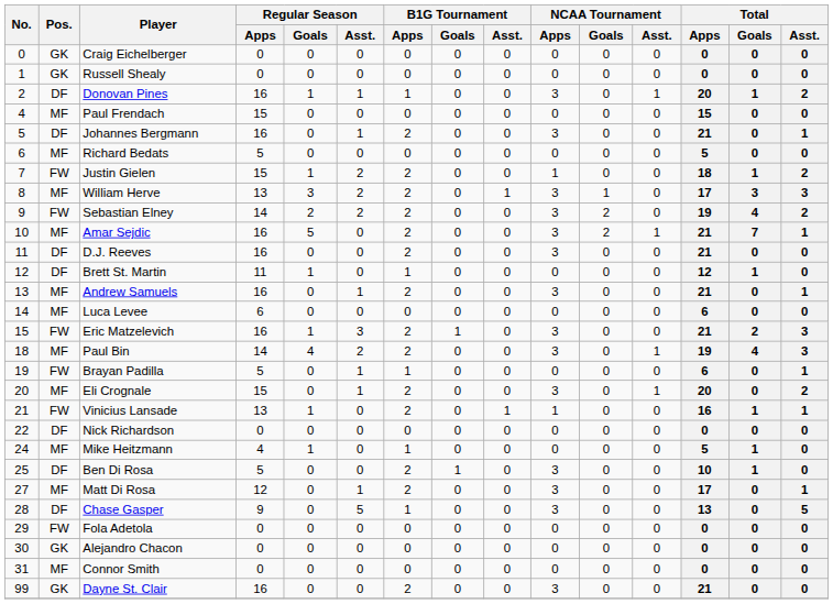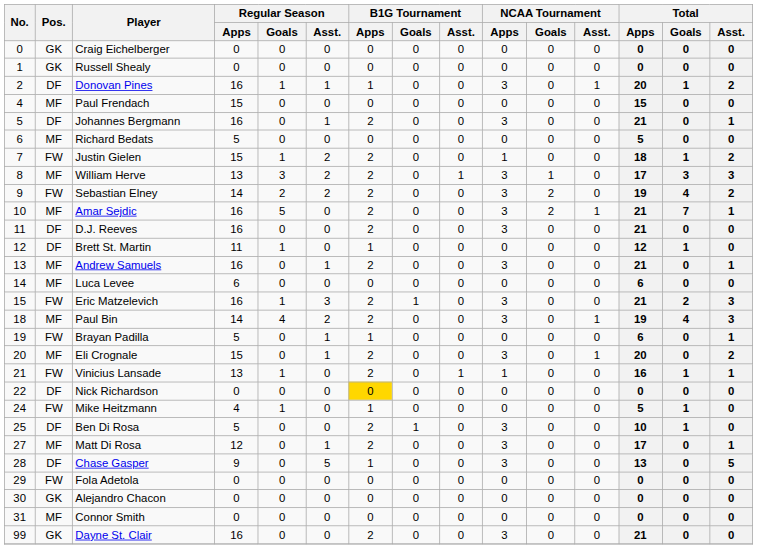 <table class="wikitable" style="text-align:center; font-size:90%; width:75%;">
 <tr>
 <th rowspan=2>No.</th>
 <th rowspan=2>Pos.</th>
 <th rowspan=2>Player</th>
 <th colspan="3">Regular Season</th>
 <th colspan="3">B1G Tournament</th>
 <th colspan="3">NCAA Tournament</th>
 <th colspan="3">Total</th>
 </tr>
 <tr>
 <th>Apps</th>
 <th>Goals</th>
 <th>Asst.</th>
 <th>Apps</th>
 <th>Goals</th>
 <th>Asst.</th>
 <th>Apps</th>
 <th>Goals</th>
 <th>Asst.</th>
 <th>Apps</th>
 <th>Goals</th>
 <th>Asst.</th>
 </tr>
 <tr>
 <td>0</td>
 <td>GK</td>
 <td align="left"> Craig Eichelberger</td>
 <td>0</td>
 <td>0</td>
 <td>0</td>
 <td>0</td>
 <td>0</td>
 <td>0</td>
 <td>0</td>
 <td>0</td>
 <td>0</td>
 <th>0</th>
 <th>0</th>
 <th>0</th>
 </tr>
 <tr>
 <td>1</td>
 <td>GK</td>
 <td align="left"> Russell Shealy</td>
 <td>0</td>
 <td>0</td>
 <td>0</td>
 <td>0</td>
 <td>0</td>
 <td>0</td>
 <td>0</td>
 <td>0</td>
 <td>0</td>
 <th>0</th>
 <th>0</th>
 <th>0</th>
 </tr>
 <tr>
 <td>2</td>
 <td>DF</td>
 <td align="left"> <a href='#'>Donovan Pines</a></td>
 <td>16</td>
 <td>1</td>
 <td>1</td>
 <td>1</td>
 <td>0</td>
 <td>0</td>
 <td>3</td>
 <td>0</td>
 <td>1</td>
 <th>20</th>
 <th>1</th>
 <th>2</th>
 </tr>
 <tr>
 <td>4</td>
 <td>MF</td>
 <td align="left"> Paul Frendach</td>
 <td>15</td>
 <td>0</td>
 <td>0</td>
 <td>0</td>
 <td>0</td>
 <td>0</td>
 <td>0</td>
 <td>0</td>
 <td>0</td>
 <th>15</th>
 <th>0</th>
 <th>0</th>
 </tr>
 <tr>
 <td>5</td>
 <td>DF</td>
 <td align="left"> Johannes Bergmann</td>
 <td>16</td>
 <td>0</td>
 <td>1</td>
 <td>2</td>
 <td>0</td>
 <td>0</td>
 <td>3</td>
 <td>0</td>
 <td>0</td>
 <th>21</th>
 <th>0</th>
 <th>1</th>
 </tr>
 <tr>
 <td>6</td>
 <td>MF</td>
 <td align="left"> Richard Bedats</td>
 <td>5</td>
 <td>0</td>
 <td>0</td>
 <td>0</td>
 <td>0</td>
 <td>0</td>
 <td>0</td>
 <td>0</td>
 <td>0</td>
 <th>5</th>
 <th>0</th>
 <th>0</th>
 </tr>
 <tr>
 <td>7</td>
 <td>FW</td>
 <td align="left"> Justin Gielen</td>
 <td>15</td>
 <td>1</td>
 <td>2</td>
 <td>2</td>
 <td>0</td>
 <td>0</td>
 <td>1</td>
 <td>0</td>
 <td>0</td>
 <th>18</th>
 <th>1</th>
 <th>2</th>
 </tr>
 <tr>
 <td>8</td>
 <td>MF</td>
 <td align="left"> William Herve</td>
 <td>13</td>
 <td>3</td>
 <td>2</td>
 <td>2</td>
 <td>0</td>
 <td>1</td>
 <td>3</td>
 <td>1</td>
 <td>0</td>
 <th>17</th>
 <th>3</th>
 <th>3</th>
 </tr>
 <tr>
 <td>9</td>
 <td>FW</td>
 <td align="left"> Sebastian Elney</td>
 <td>14</td>
 <td>2</td>
 <td>2</td>
 <td>2</td>
 <td>0</td>
 <td>0</td>
 <td>3</td>
 <td>2</td>
 <td>0</td>
 <th>19</th>
 <th>4</th>
 <th>2</th>
 </tr>
 <tr>
 <td>10</td>
 <td>MF</td>
 <td align="left"> <a href='#'>Amar Sejdic</a></td>
 <td>16</td>
 <td>5</td>
 <td>0</td>
 <td>2</td>
 <td>0</td>
 <td>0</td>
 <td>3</td>
 <td>2</td>
 <td>1</td>
 <th>21</th>
 <th>7</th>
 <th>1</th>
 </tr>
 <tr>
 <td>11</td>
 <td>DF</td>
 <td align="left"> D.J. Reeves</td>
 <td>16</td>
 <td>0</td>
 <td>0</td>
 <td>2</td>
 <td>0</td>
 <td>0</td>
 <td>3</td>
 <td>0</td>
 <td>0</td>
 <th>21</th>
 <th>0</th>
 <th>0</th>
 </tr>
 <tr>
 <td>12</td>
 <td>DF</td>
 <td align="left"> Brett St. Martin</td>
 <td>11</td>
 <td>1</td>
 <td>0</td>
 <td>1</td>
 <td>0</td>
 <td>0</td>
 <td>0</td>
 <td>0</td>
 <td>0</td>
 <th>12</th>
 <th>1</th>
 <th>0</th>
 </tr>
 <tr>
 <td>13</td>
 <td>MF</td>
 <td align="left"> <a href='#'>Andrew Samuels</a></td>
 <td>16</td>
 <td>0</td>
 <td>1</td>
 <td>2</td>
 <td>0</td>
 <td>0</td>
 <td>3</td>
 <td>0</td>
 <td>0</td>
 <th>21</th>
 <th>0</th>
 <th>1</th>
 </tr>
 <tr>
 <td>14</td>
 <td>MF</td>
 <td align="left"> Luca Levee</td>
 <td>6</td>
 <td>0</td>
 <td>0</td>
 <td>0</td>
 <td>0</td>
 <td>0</td>
 <td>0</td>
 <td>0</td>
 <td>0</td>
 <th>6</th>
 <th>0</th>
 <th>0</th>
 </tr>
 <tr>
 <td>15</td>
 <td>FW</td>
 <td align="left"> Eric Matzelevich</td>
 <td>16</td>
 <td>1</td>
 <td>3</td>
 <td>2</td>
 <td>1</td>
 <td>0</td>
 <td>3</td>
 <td>0</td>
 <td>0</td>
 <th>21</th>
 <th>2</th>
 <th>3</th>
 </tr>
 <tr>
 <td>18</td>
 <td>MF</td>
 <td align="left"> Paul Bin</td>
 <td>14</td>
 <td>4</td>
 <td>2</td>
 <td>2</td>
 <td>0</td>
 <td>0</td>
 <td>3</td>
 <td>0</td>
 <td>1</td>
 <th>19</th>
 <th>4</th>
 <th>3</th>
 </tr>
 <tr>
 <td>19</td>
 <td>FW</td>
 <td align="left"> Brayan Padilla</td>
 <td>5</td>
 <td>0</td>
 <td>1</td>
 <td>1</td>
 <td>0</td>
 <td>0</td>
 <td>0</td>
 <td>0</td>
 <td>0</td>
 <th>6</th>
 <th>0</th>
 <th>1</th>
 </tr>
 <tr>
 <td>20</td>
 <td>MF</td>
 <td align="left"> Eli Crognale</td>
 <td>15</td>
 <td>0</td>
 <td>1</td>
 <td>2</td>
 <td>0</td>
 <td>0</td>
 <td>3</td>
 <td>0</td>
 <td>1</td>
 <th>20</th>
 <th>0</th>
 <th>2</th>
 </tr>
 <tr>
 <td>21</td>
 <td>FW</td>
 <td align="left"> Vinicius Lansade</td>
 <td>13</td>
 <td>1</td>
 <td>0</td>
 <td>2</td>
 <td>0</td>
 <td>1</td>
 <td>1</td>
 <td>0</td>
 <td>0</td>
 <th>16</th>
 <th>1</th>
 <th>1</th>
 </tr>
 <tr>
 <td>22</td>
 <td>DF</td>
 <td align="left"> Nick Richardson</td>
 <td>0</td>
 <td>0</td>
 <td>0</td>
-<td>0</td>
+<td style="background: gold;">0</td>
 <td>0</td>
 <td>0</td>
 <td>0</td>
 <td>0</td>
 <td>0</td>
 <th>0</th>
 <th>0</th>
 <th>0</th>
 </tr>
 <tr>
 <td>24</td>
-<td>MF</td>
+<td>FW</td>
 <td align="left"> Mike Heitzmann</td>
 <td>4</td>
 <td>1</td>
 <td>0</td>
 <td>1</td>
 <td>0</td>
 <td>0</td>
 <td>0</td>
 <td>0</td>
 <td>0</td>
 <th>5</th>
 <th>1</th>
 <th>0</th>
 </tr>
 <tr>
 <td>25</td>
 <td>DF</td>
 <td align="left"> Ben Di Rosa</td>
 <td>5</td>
 <td>0</td>
 <td>0</td>
 <td>2</td>
 <td>1</td>
 <td>0</td>
 <td>3</td>
 <td>0</td>
 <td>0</td>
 <th>10</th>
 <th>1</th>
 <th>0</th>
 </tr>
 <tr>
 <td>27</td>
 <td>MF</td>
 <td align="left"> Matt Di Rosa</td>
 <td>12</td>
 <td>0</td>
 <td>1</td>
 <td>2</td>
 <td>0</td>
 <td>0</td>
 <td>3</td>
 <td>0</td>
 <td>0</td>
 <th>17</th>
 <th>0</th>
 <th>1</th>
 </tr>
 <tr>
 <td>28</td>
 <td>DF</td>
 <td align="left"> <a href='#'>Chase Gasper</a></td>
 <td>9</td>
 <td>0</td>
 <td>5</td>
 <td>1</td>
 <td>0</td>
 <td>0</td>
 <td>3</td>
 <td>0</td>
 <td>0</td>
 <th>13</th>
 <th>0</th>
 <th>5</th>
 </tr>
 <tr>
 <td>29</td>
 <td>FW</td>
 <td align="left"> Fola Adetola</td>
 <td>0</td>
 <td>0</td>
 <td>0</td>
 <td>0</td>
 <td>0</td>
 <td>0</td>
 <td>0</td>
 <td>0</td>
 <td>0</td>
 <th>0</th>
 <th>0</th>
 <th>0</th>
 </tr>
 <tr>
 <td>30</td>
 <td>GK</td>
 <td align="left"> Alejandro Chacon</td>
 <td>0</td>
 <td>0</td>
 <td>0</td>
 <td>0</td>
 <td>0</td>
 <td>0</td>
 <td>0</td>
 <td>0</td>
 <td>0</td>
 <th>0</th>
 <th>0</th>
 <th>0</th>
 </tr>
 <tr>
 <td>31</td>
 <td>MF</td>
 <td align="left"> Connor Smith</td>
 <td>0</td>
 <td>0</td>
 <td>0</td>
 <td>0</td>
 <td>0</td>
 <td>0</td>
 <td>0</td>
 <td>0</td>
 <td>0</td>
 <th>0</th>
 <th>0</th>
 <th>0</th>
 </tr>
 <tr>
 <td>99</td>
 <td>GK</td>
 <td align="left"> <a href='#'>Dayne St. Clair</a></td>
 <td>16</td>
 <td>0</td>
 <td>0</td>
 <td>2</td>
 <td>0</td>
 <td>0</td>
 <td>3</td>
 <td>0</td>
 <td>0</td>
 <th>21</th>
 <th>0</th>
 <th>0</th>
 </tr>
 <tr>
 </tr>
 </table>
